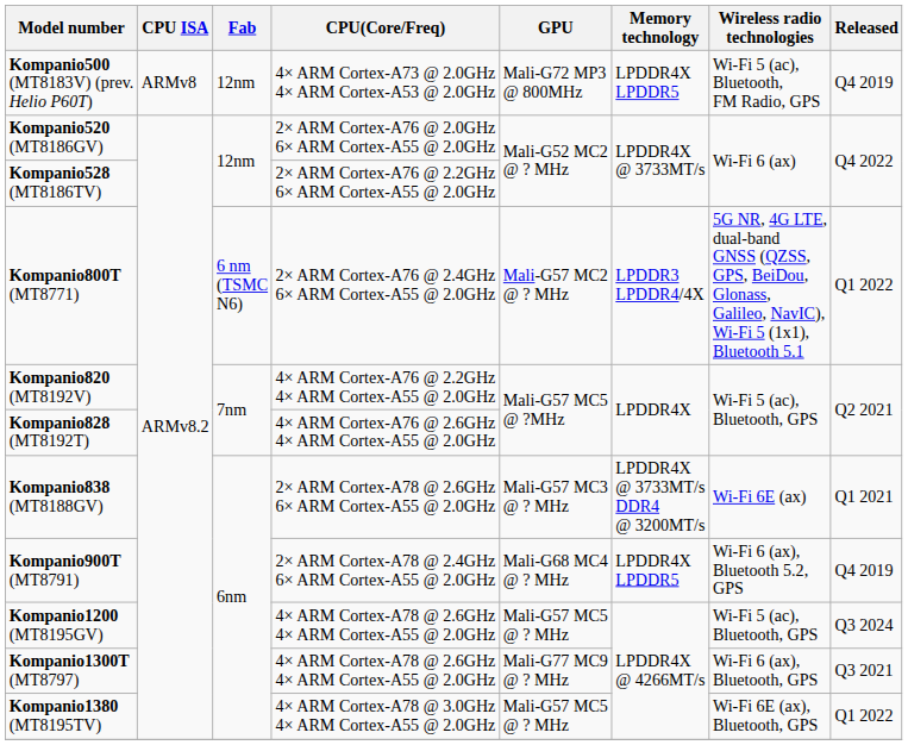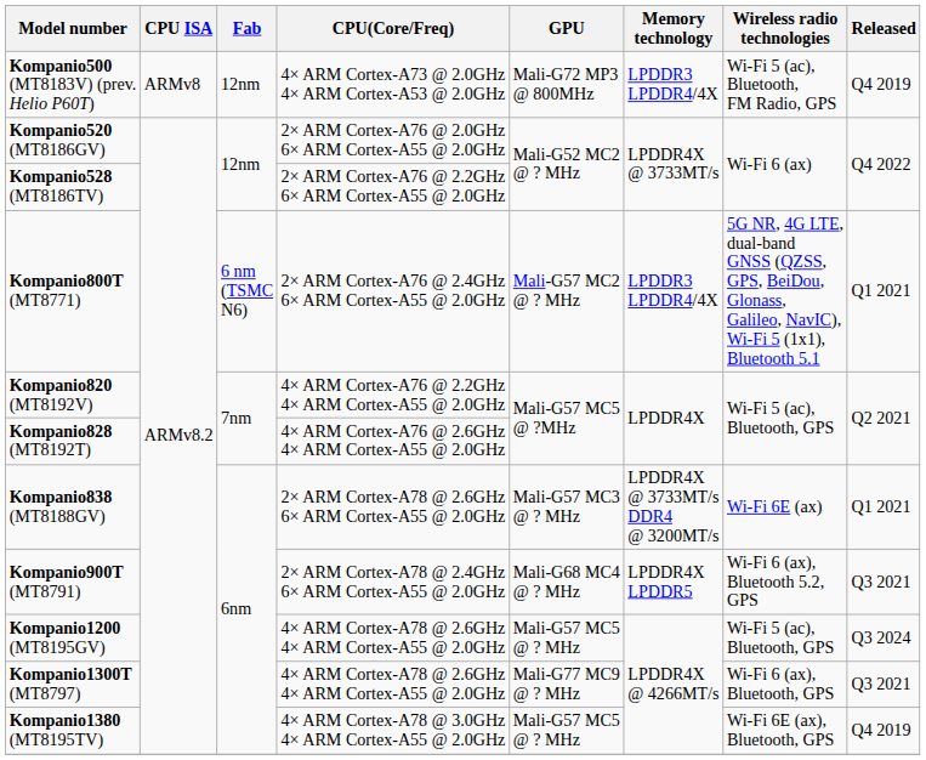 <table class="wikitable">
 <tr>
 <th>Model number</th>
 <th>CPU <a href='#'>ISA</a></th>
 <th><a href='#'>Fab</a></th>
 <th>CPU(Core/Freq)</th>
 <th>GPU</th>
 <th>Memory <br>technology</th>
 <th>Wireless radio <br>technologies</th>
 <th>Released</th>
 </tr>
 <tr>
 <td><b>Kompanio500</b><br><span>(MT8183V)</span> (prev. <br><em>Helio P60T</em>) </td>
 <td>ARMv8</td>
 <td>12nm</td>
 <td>4× ARM Cortex-A73 @ 2.0GHz<br>4× ARM Cortex-A53 @ 2.0GHz</td>
 <td>Mali-G72 MP3 <br>@ 800MHz</td>
-<td>LPDDR4X<br><a href='#'>LPDDR5</a></td>
+<td><a href='#'>LPDDR3</a><br><a href='#'>LPDDR4</a>/4X</td>
 <td>Wi-Fi 5 (ac), <br>Bluetooth, <br>FM Radio, GPS</td>
 <td>Q4 2019</td>
 </tr>
 <tr>
 <td><b>Kompanio520</b><br><span>(MT8186GV)</span></td>
 <td rowspan=10>ARMv8.2</td>
 <td rowspan=2>12nm</td>
 <td>2× ARM Cortex-A76 @ 2.0GHz<br>6× ARM Cortex-A55 @ 2.0GHz</td>
 <td rowspan=2>Mali-G52 MC2 <br>@ ? MHz</td>
 <td rowspan=2>LPDDR4X <br>@ 3733MT/s</td>
 <td rowspan=2>Wi-Fi 6 (ax)</td>
 <td rowspan=2>Q4 2022</td>
 </tr>
 <tr>
 <td><b>Kompanio528</b><br><span>(MT8186TV)</span></td>
 <td>2× ARM Cortex-A76 @ 2.2GHz <br>6× ARM Cortex-A55 @ 2.0GHz</td>
 </tr>
 <tr>
 <td><b>Kompanio800T</b><br><span>(MT8771)</span></td>
 <td><a href='#'>6 nm</a><br>(<a href='#'>TSMC</a> <br>N6)</td>
 <td>2× ARM Cortex-A76 @ 2.4GHz <br>6× ARM Cortex-A55 @ 2.0GHz</td>
 <td><a href='#'>Mali</a>-G57 MC2 <br>@ ? MHz</td>
 <td><a href='#'>LPDDR3</a><br><a href='#'>LPDDR4</a>/4X</td>
 <td><a href='#'>5G NR</a>, <a href='#'>4G LTE</a>, <br>dual-band <br><a href='#'>GNSS</a> (<a href='#'>QZSS</a>, <br><a href='#'>GPS</a>, <a href='#'>BeiDou</a>, <br><a href='#'>Glonass</a>, <br><a href='#'>Galileo</a>, <a href='#'>NavIC</a>), <br><a href='#'>Wi-Fi 5</a> (1x1), <br><a href='#'>Bluetooth 5.1</a></td>
-<td>Q1 2022</td>
+<td>Q1 2021</td>
 </tr>
 <tr>
 <td><b>Kompanio820</b><br><span>(MT8192V)</span></td>
 <td rowspan=2>7nm</td>
 <td>4× ARM Cortex-A76 @ 2.2GHz <br>4× ARM Cortex-A55 @ 2.0GHz</td>
 <td rowspan=2>Mali-G57 MC5 <br>@ ?MHz</td>
 <td rowspan=2>LPDDR4X</td>
 <td rowspan=2>Wi-Fi 5 (ac), <br>Bluetooth, GPS</td>
 <td rowspan=2>Q2 2021</td>
 </tr>
 <tr>
 <td><b>Kompanio828</b><br><span>(MT8192T)</span></td>
 <td>4× ARM Cortex-A76 @ 2.6GHz <br>4× ARM Cortex-A55 @ 2.0GHz</td>
 </tr>
 <tr>
 <td><b>Kompanio838</b><br><span>(MT8188GV)</span></td>
 <td rowspan=5>6nm</td>
 <td>2× ARM Cortex-A78 @ 2.6GHz <br>6× ARM Cortex-A55 @ 2.0GHz</td>
 <td>Mali-G57 MC3 <br>@ ? MHz</td>
 <td>LPDDR4X <br>@ 3733MT/s<br><a href='#'>DDR4</a><br>@ 3200MT/s</td>
 <td><a href='#'>Wi-Fi 6E</a> (ax)</td>
 <td>Q1 2021</td>
 </tr>
 <tr>
 <td><b>Kompanio900T</b><br><span>(MT8791)</span></td>
 <td>2× ARM Cortex-A78 @ 2.4GHz <br>6× ARM Cortex-A55 @ 2.0GHz</td>
 <td>Mali-G68 MC4 <br>@ ? MHz</td>
 <td>LPDDR4X<br><a href='#'>LPDDR5</a></td>
 <td>Wi-Fi 6 (ax), <br>Bluetooth 5.2, <br>GPS</td>
-<td>Q4 2019</td>
+<td>Q3 2021</td>
 </tr>
 <tr>
 <td><b>Kompanio1200</b><br><span>(MT8195GV)</span></td>
 <td>4× ARM Cortex-A78 @ 2.6GHz <br>4× ARM Cortex-A55 @ 2.0GHz</td>
 <td>Mali-G57 MC5 <br>@ ? MHz</td>
 <td rowspan=3>LPDDR4X <br>@ 4266MT/s</td>
 <td>Wi-Fi 5 (ac), <br>Bluetooth, GPS</td>
 <td>Q3 2024</td>
 </tr>
 <tr>
 <td><b>Kompanio1300T</b><br><span>(MT8797)</span></td>
 <td>4× ARM Cortex-A78 @ 2.6GHz <br>4× ARM Cortex-A55 @ 2.0GHz</td>
 <td>Mali-G77 MC9 <br>@ ? MHz</td>
 <td>Wi-Fi 6 (ax), <br>Bluetooth, GPS</td>
 <td>Q3 2021</td>
 </tr>
 <tr>
 <td><b>Kompanio1380</b><br><span>(MT8195TV)</span></td>
 <td>4× ARM Cortex-A78 @ 3.0GHz <br>4× ARM Cortex-A55 @ 2.0GHz</td>
 <td>Mali-G57 MC5 <br>@ ? MHz</td>
 <td>Wi-Fi 6E (ax), <br>Bluetooth, GPS</td>
-<td>Q1 2022</td>
+<td>Q4 2019</td>
 </tr>
 <tr>
 </tr>
 </table>
